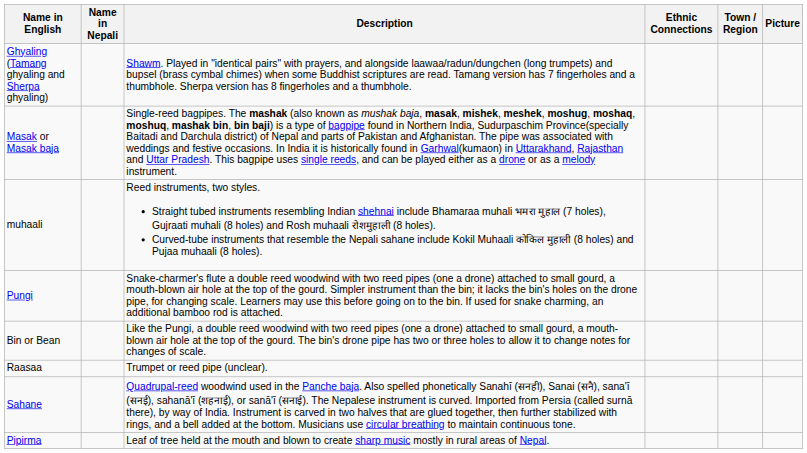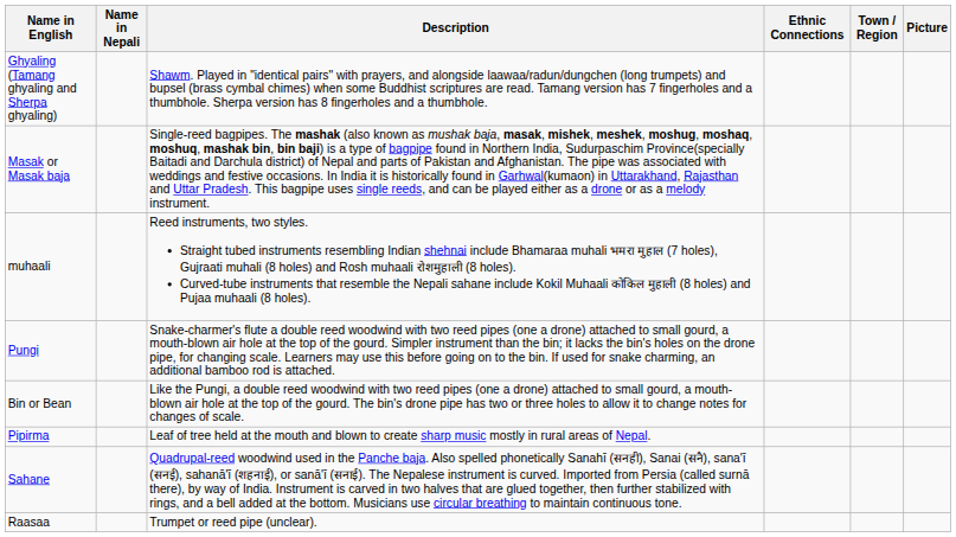 <table class="wikitable">
 <tr>
 <th>Name in English</th>
 <th>Name in Nepali</th>
 <th>Description</th>
 <th>Ethnic Connections</th>
 <th>Town / Region</th>
 <th>Picture</th>
 </tr>
 <tr>
 <td><a href='#'>Ghyaling</a> (<a href='#'>Tamang</a> ghyaling and <a href='#'>Sherpa</a> ghyaling)</td>
 <td></td>
 <td><a href='#'>Shawm</a>. Played in "identical pairs" with prayers, and alongside laawaa/radun/dungchen (long trumpets) and bupsel (brass cymbal chimes) when some Buddhist scriptures are read. Tamang version has 7 fingerholes and a thumbhole. Sherpa version has 8 fingerholes and a thumbhole.</td>
 <td></td>
 <td></td>
 <td></td>
 </tr>
 <tr>
 <td><a href='#'>Masak</a> or <a href='#'>Masak baja</a></td>
 <td></td>
 <td>Single-reed bagpipes. The <strong>mashak</strong> (also known as <em>mushak baja</em>, <strong>masak</strong>, <strong>mishek</strong>, <strong>meshek</strong>, <strong>moshug</strong>, <strong>moshaq</strong>, <strong>moshuq</strong>, <strong>mashak bin</strong>, <strong>bin baji</strong>) is a type of <a href='#'>bagpipe</a> found in Northern India, Sudurpaschim Province(specially Baitadi and Darchula district) of Nepal and parts of Pakistan and Afghanistan. The pipe was associated with weddings and festive occasions. In India it is historically found in <a href='#'>Garhwal</a>(kumaon) in <a href='#'>Uttarakhand</a>, <a href='#'>Rajasthan</a> and <a href='#'>Uttar Pradesh</a>. This bagpipe uses <a href='#'>single reeds</a>, and can be played either as a <a href='#'>drone</a> or as a <a href='#'>melody</a> instrument. </td>
 <td></td>
 <td></td>
 <td></td>
 </tr>
 <tr>
 <td>muhaali</td>
 <td></td>
 <td>Reed instruments, two styles.<br><ul><li>Straight tubed instruments resembling Indian <a href='#'>shehnai</a> include Bhamaraa muhali भमरा मुहाल (7 holes), Gujraati muhali (8 holes) and Rosh muhaali रोशमुहाली (8 holes).</li><li>Curved-tube instruments that resemble the Nepali sahane include Kokil Muhaali कोकिल मुहाली (8 holes) and Pujaa muhaali (8 holes).</li></ul></td>
 <td></td>
 <td></td>
 <td></td>
 </tr>
 <tr>
 <td><a href='#'>Pungi</a></td>
 <td></td>
 <td>Snake-charmer's flute a double reed woodwind with two reed pipes (one a drone) attached to small gourd, a mouth-blown air hole at the top of the gourd. Simpler instrument than the bin; it lacks the bin's holes on the drone pipe, for changing scale. Learners may use this before going on to the bin. If used for snake charming, an additional bamboo rod is attached.</td>
 <td></td>
 <td></td>
 <td></td>
 </tr>
 <tr>
 <td>Bin or Bean</td>
 <td></td>
 <td>Like the Pungi, a double reed woodwind with two reed pipes (one a drone) attached to small gourd, a mouth-blown air hole at the top of the gourd. The bin's drone pipe has two or three holes to allow it to change notes for changes of scale.</td>
 <td></td>
 <td></td>
 <td></td>
 </tr>
 <tr>
-<td>Raasaa</td>
+<td><a href='#'>Pipirma</a></td>
 <td></td>
-<td>Trumpet or reed pipe (unclear).</td>
+<td>Leaf of tree held at the mouth and blown to create <a href='#'>sharp music</a> mostly in rural areas of <a href='#'>Nepal</a>.</td>
 <td></td>
 <td></td>
 <td></td>
 </tr>
 <tr>
 <td><a href='#'>Sahane</a></td>
 <td></td>
 <td><a href='#'>Quadrupal-reed</a> woodwind used in the <a href='#'>Panche baja</a>. Also spelled phonetically Sanahī (सनही), Sanai (सनै), sana'ī (सनई), sahanā'ī (शहनाई), or sanā'ī (सनाई). The Nepalese instrument is curved. Imported from Persia (called surnā there), by way of India. Instrument is carved in two halves that are glued together, then further stabilized with rings, and a bell added at the bottom. Musicians use <a href='#'>circular breathing</a> to maintain continuous tone.</td>
 <td></td>
 <td></td>
 <td></td>
 </tr>
 <tr>
-<td><a href='#'>Pipirma</a></td>
+<td>Raasaa</td>
 <td></td>
-<td>Leaf of tree held at the mouth and blown to create <a href='#'>sharp music</a> mostly in rural areas of <a href='#'>Nepal</a>.</td>
+<td>Trumpet or reed pipe (unclear).</td>
 <td></td>
 <td></td>
 <td></td>
 </tr>
 </table>
